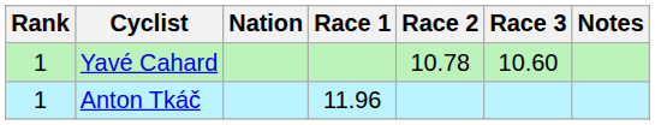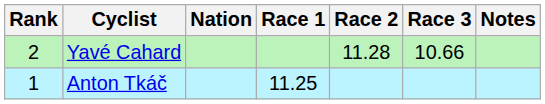 <table class="wikitable sortable" style="text-align:center;">
 <tr>
 <th>Rank</th>
 <th>Cyclist</th>
 <th>Nation</th>
 <th>Race 1</th>
 <th>Race 2</th>
 <th>Race 3</th>
 <th>Notes</th>
 </tr>
 <tr bgcolor=bbf3bb>
-<td>1</td>
+<td>2</td>
 <td align=left><a href='#'>Yavé Cahard</a></td>
 <td align=left></td>
 <td></td>
-<td>10.78</td>
-<td>10.60</td>
+<td>11.28</td>
+<td>10.66</td>
 <td></td>
 </tr>
 <tr bgcolor=bbf3ff>
 <td>1</td>
 <td align=left><a href='#'>Anton Tkáč</a></td>
 <td align=left></td>
-<td>11.96</td>
+<td>11.25</td>
 <td></td>
 <td></td>
 <td></td>
 </tr>
 </table>
